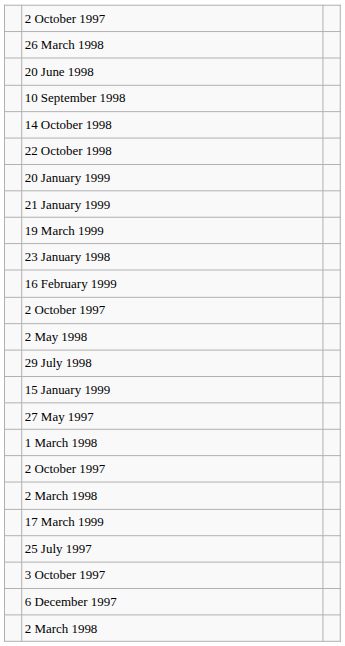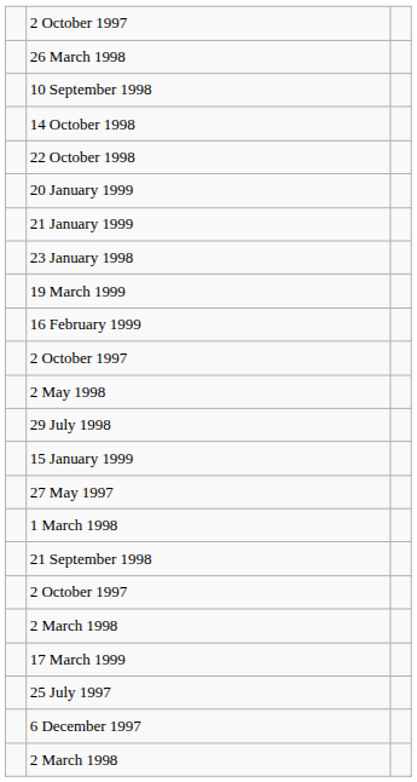 <table class="wikitable" style="font-size: 89%; float: left; width: 26em; margin-right: 1em; height: 700px">
 <tr>
 <td></td>
 <td>2 October 1997</td>
 <td></td>
 </tr>
 <tr>
 <td></td>
 <td>26 March 1998</td>
-<td></td>
-</tr>
-<tr>
-<td></td>
-<td>20 June 1998</td>
 <td></td>
 </tr>
 <tr>
 <td></td>
 <td>10 September 1998</td>
 <td></td>
 </tr>
 <tr>
 <td></td>
 <td>14 October 1998</td>
 <td></td>
 </tr>
 <tr>
 <td></td>
 <td>22 October 1998</td>
 <td></td>
 </tr>
 <tr>
 <td></td>
 <td>20 January 1999</td>
 <td></td>
 </tr>
 <tr>
 <td></td>
 <td>21 January 1999</td>
 <td></td>
 </tr>
 <tr>
 <td></td>
-<td>19 March 1999</td>
+<td>23 January 1998</td>
 <td></td>
 </tr>
 <tr>
 <td></td>
-<td>23 January 1998</td>
+<td>19 March 1999</td>
 <td></td>
 </tr>
 <tr>
 <td></td>
 <td>16 February 1999</td>
 <td></td>
 </tr>
 <tr>
 <td></td>
 <td>2 October 1997</td>
 <td></td>
 </tr>
 <tr>
 <td></td>
 <td>2 May 1998</td>
 <td></td>
 </tr>
 <tr>
 <td></td>
 <td>29 July 1998</td>
 <td></td>
 </tr>
 <tr>
 <td></td>
 <td>15 January 1999</td>
 <td></td>
 </tr>
 <tr>
 <td></td>
 <td>27 May 1997</td>
 <td></td>
 </tr>
 <tr>
 <td></td>
 <td>1 March 1998</td>
 <td></td>
 </tr>
 <tr>
 <td></td>
+<td>21 September 1998</td>
+<td></td>
+</tr>
+<tr>
+<td></td>
 <td>2 October 1997</td>
 <td></td>
 </tr>
 <tr>
 <td></td>
 <td>2 March 1998</td>
 <td></td>
 </tr>
 <tr>
 <td></td>
 <td>17 March 1999</td>
 <td></td>
 </tr>
 <tr>
 <td></td>
 <td>25 July 1997</td>
 <td></td>
 </tr>
 <tr>
 <td></td>
-<td>3 October 1997</td>
-<td></td>
-</tr>
-<tr>
-<td></td>
 <td>6 December 1997</td>
 <td></td>
 </tr>
 <tr>
 <td></td>
 <td>2 March 1998</td>
 <td></td>
 </tr>
 </table>
